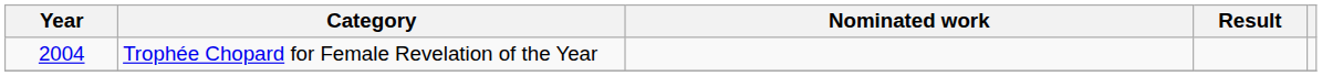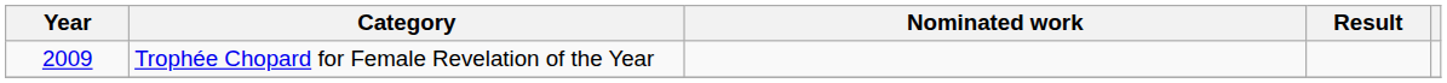 <table class=wikitable>
 <tr>
 <th scope="col" style="width:5em;">Year</th>
 <th scope="col" style="width:24em;">Category</th>
 <th scope="col" style="width:27em;">Nominated work</th>
 <th scope="col" style="width:5em;">Result</th>
 <th></th>
 </tr>
 <tr>
-<td style="text-align:center;"><a href='#'>2004</a></td>
+<td style="text-align:center;"><a href='#'>2009</a></td>
 <td><a href='#'>Trophée Chopard</a> for Female Revelation of the Year</td>
 <td></td>
 <td></td>
 <td></td>
 </tr>
 <tr>
 </tr>
 </table>
